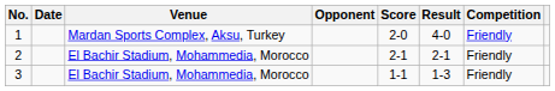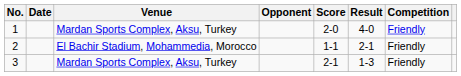 <table class="wikitable sortable">
 <tr>
 <th scope="col">No.</th>
 <th scope="col">Date</th>
 <th scope="col">Venue</th>
 <th scope="col">Opponent</th>
 <th scope="col">Score</th>
 <th scope="col">Result</th>
 <th scope="col">Competition</th>
 <th scope="col" class="unsortable"></th>
 </tr>
 <tr>
 <td style="text-align:center">1</td>
 <td></td>
 <td><a href='#'>Mardan Sports Complex</a>, <a href='#'>Aksu</a>, Turkey</td>
 <td></td>
 <td style="text-align:center">2-0</td>
 <td style="text-align:center">4-0</td>
 <td><a href='#'>Friendly</a></td>
 <td></td>
 </tr>
 <tr>
 <td style="text-align:center">2</td>
 <td></td>
 <td><a href='#'>El Bachir Stadium</a>, <a href='#'>Mohammedia</a>, Morocco</td>
 <td></td>
-<td style="text-align:center">2-1</td>
+<td style="text-align:center">1-1</td>
 <td style="text-align:center">2-1</td>
 <td>Friendly</td>
 <td></td>
 </tr>
 <tr>
 <td style="text-align:center">3</td>
 <td></td>
-<td><a href='#'>El Bachir Stadium</a>, <a href='#'>Mohammedia</a>, Morocco</td>
+<td><a href='#'>Mardan Sports Complex</a>, <a href='#'>Aksu</a>, Turkey</td>
 <td></td>
-<td style="text-align:center">1-1</td>
+<td style="text-align:center">2-1</td>
 <td style="text-align:center">1-3</td>
 <td>Friendly</td>
 <td></td>
 </tr>
 </table>
